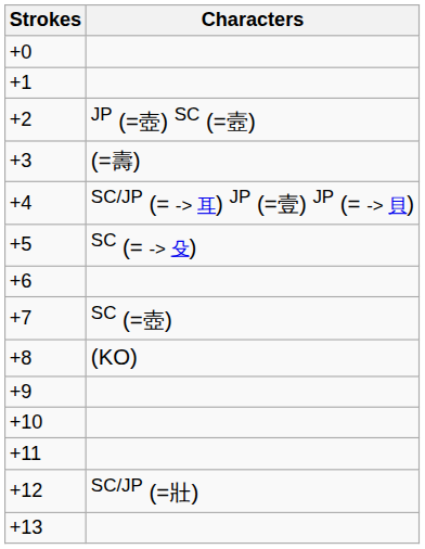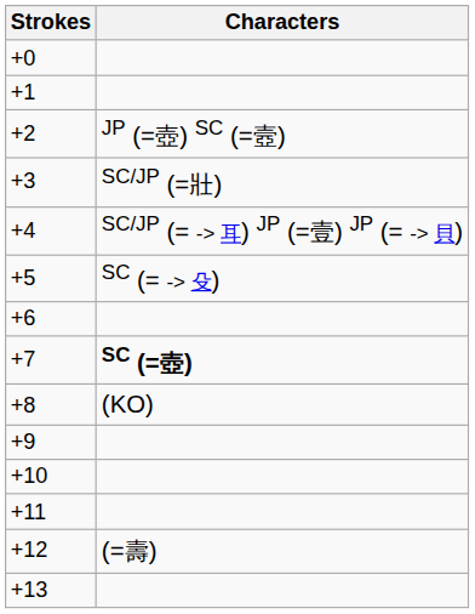 <table class="wikitable">
 <tr>
 <th>Strokes</th>
 <th>Characters</th>
 </tr>
 <tr --->
 <td>+0</td>
 <td style="font-size: large;"></td>
 </tr>
 <tr --->
 <td>+1</td>
 <td style="font-size: large;"></td>
 </tr>
 <tr --->
 <td>+2</td>
 <td style="font-size: large;"><sup>JP</sup> (=壺) <sup>SC</sup> (=壼)</td>
 </tr>
 <tr --->
 <td>+3</td>
-<td style="font-size: large;">   (=壽)</td>
+<td style="font-size: large;"><sup>SC/JP</sup> (=壯)</td>
 </tr>
 <tr --->
 <td>+4</td>
 <td style="font-size: large;"> <sup>SC/JP</sup> (= <small>-> <a href='#'>耳</a></small>) <sup>JP</sup> (=壹) <sup>JP</sup> (= <small>-> <a href='#'>貝</a></small>)</td>
 </tr>
 <tr --->
 <td>+5</td>
 <td style="font-size: large;"><sup>SC</sup> (= <small>-> <a href='#'>殳</a></small>)</td>
 </tr>
 <tr --->
 <td>+6</td>
 <td style="font-size: large;"> </td>
 </tr>
 <tr --->
 <td>+7</td>
-<td style="font-size: large;"><sup>SC</sup> (=壺)</td>
+<td style="font-size: large;"><strong><sup>SC</sup> (=壺)</strong></td>
 </tr>
 <tr --->
 <td>+8</td>
 <td style="font-size: large;"> (KO)</td>
 </tr>
 <tr --->
 <td>+9</td>
 <td style="font-size: large;">  </td>
 </tr>
 <tr --->
 <td>+10</td>
 <td style="font-size: large;"></td>
 </tr>
 <tr --->
 <td>+11</td>
 <td style="font-size: large;"></td>
 </tr>
 <tr --->
 <td>+12</td>
-<td style="font-size: large;"><sup>SC/JP</sup> (=壯)</td>
+<td style="font-size: large;">   (=壽)</td>
 </tr>
 <tr --->
 <td>+13</td>
 <td style="font-size: large;"></td>
 </tr>
 </table>
